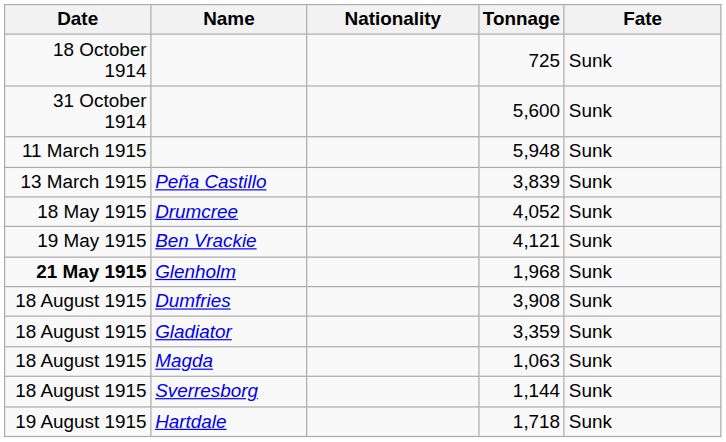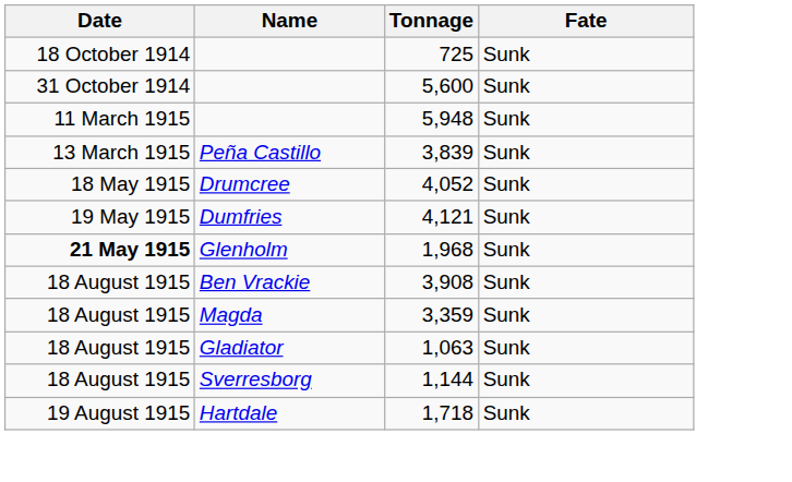 <table class="wikitable sortable">
 <tr>
 <th width="140px">Date</th>
 <th width="140px">Name</th>
-<th width="160px">Nationality</th>
 <th width="25px">Tonnage</th>
 <th width="160px">Fate</th>
 </tr>
 <tr>
 <td align="right">18 October 1914</td>
-<td align="left"></td>
 <td align="left"></td>
 <td align="right">725</td>
 <td align="left">Sunk</td>
 </tr>
 <tr>
 <td align="right">31 October 1914</td>
 <td align="left"></td>
-<td align="left"></td>
 <td align="right">5,600</td>
 <td align="left">Sunk</td>
 </tr>
 <tr>
 <td align="right">11 March 1915</td>
-<td align="left"></td>
 <td align="left"></td>
 <td align="right">5,948</td>
 <td align="left">Sunk</td>
 </tr>
 <tr>
 <td align="right">13 March 1915</td>
 <td align="left"><a href='#'><em>Peña Castillo</em></a></td>
-<td align="left"></td>
 <td align="right">3,839</td>
 <td align="left">Sunk</td>
 </tr>
 <tr>
 <td align="right">18 May 1915</td>
 <td align="left"><a href='#'><em>Drumcree</em></a></td>
-<td align="left"></td>
 <td align="right">4,052</td>
 <td align="left">Sunk</td>
 </tr>
 <tr>
 <td align="right">19 May 1915</td>
-<td align="left"><a href='#'><em>Ben Vrackie</em></a></td>
-<td align="left"></td>
+<td align="left"><a href='#'><em>Dumfries</em></a></td>
 <td align="right">4,121</td>
 <td align="left">Sunk</td>
 </tr>
 <tr>
 <td align="right"><strong>21 May 1915</strong></td>
 <td align="left"><a href='#'><em>Glenholm</em></a></td>
-<td align="left"></td>
 <td align="right">1,968</td>
 <td align="left">Sunk</td>
 </tr>
 <tr>
 <td align="right">18 August 1915</td>
-<td align="left"><a href='#'><em>Dumfries</em></a></td>
-<td align="left"></td>
+<td align="left"><a href='#'><em>Ben Vrackie</em></a></td>
 <td align="right">3,908</td>
 <td align="left">Sunk</td>
 </tr>
 <tr>
 <td align="right">18 August 1915</td>
-<td align="left"><a href='#'><em>Gladiator</em></a></td>
-<td align="left"></td>
+<td align="left"><a href='#'><em>Magda</em></a></td>
 <td align="right">3,359</td>
 <td align="left">Sunk</td>
 </tr>
 <tr>
 <td align="right">18 August 1915</td>
-<td align="left"><a href='#'><em>Magda</em></a></td>
-<td align="left"></td>
+<td align="left"><a href='#'><em>Gladiator</em></a></td>
 <td align="right">1,063</td>
 <td align="left">Sunk</td>
 </tr>
 <tr>
 <td align="right">18 August 1915</td>
 <td align="left"><a href='#'><em>Sverresborg</em></a></td>
-<td align="left"></td>
 <td align="right">1,144</td>
 <td align="left">Sunk</td>
 </tr>
 <tr>
 <td align="right">19 August 1915</td>
 <td align="left"><a href='#'><em>Hartdale</em></a></td>
-<td align="left"></td>
 <td align="right">1,718</td>
 <td align="left">Sunk</td>
 </tr>
 </table>
